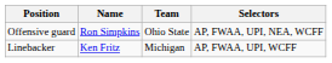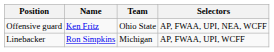 <table class="wikitable" style="font-size: 90%">
 <tr>
 <th>Position</th>
 <th>Name</th>
 <th>Team</th>
 <th>Selectors</th>
 </tr>
 <tr>
 <td>Offensive guard</td>
-<td><a href='#'>Ron Simpkins</a></td>
+<td><a href='#'>Ken Fritz</a></td>
 <td>Ohio State</td>
 <td>AP, FWAA, UPI, NEA, WCFF</td>
 </tr>
 <tr>
 <td>Linebacker</td>
-<td><a href='#'>Ken Fritz</a></td>
+<td><a href='#'>Ron Simpkins</a></td>
 <td>Michigan</td>
 <td>AP, FWAA, UPI, WCFF</td>
 </tr>
 </table>
